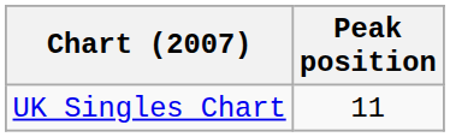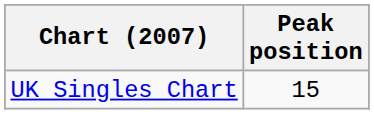 <table class="wikitable plainrowheaders">
 <tr>
 <th>Chart (2007)</th>
 <th>Peak<br>position</th>
 </tr>
 <tr>
 <td><a href='#'>UK Singles Chart</a></td>
-<td style="text-align:center;">11</td>
+<td style="text-align:center;">15</td>
 </tr>
 </table>
